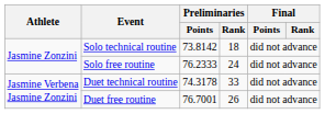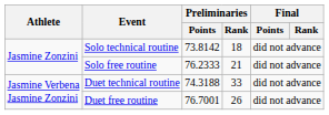 <table class=wikitable style="font-size:90%">
 <tr>
 <th rowspan="2">Athlete</th>
 <th rowspan="2">Event</th>
 <th colspan="2">Preliminaries</th>
 <th colspan="2">Final</th>
 </tr>
 <tr style="font-size:95%">
 <th>Points</th>
 <th>Rank</th>
 <th>Points</th>
 <th>Rank</th>
 </tr>
 <tr align=center>
 <td align=left rowspan=2><a href='#'>Jasmine Zonzini</a></td>
 <td align=left><a href='#'>Solo technical routine</a></td>
 <td>73.8142</td>
 <td>18</td>
 <td colspan=2>did not advance</td>
 </tr>
 <tr align=center>
 <td align=left><a href='#'>Solo free routine</a></td>
 <td>76.2333</td>
-<td>24</td>
+<td>21</td>
 <td colspan=2>did not advance</td>
 </tr>
 <tr align=center>
 <td align=left rowspan=2><a href='#'>Jasmine Verbena</a><br><a href='#'>Jasmine Zonzini</a></td>
 <td align=left><a href='#'>Duet technical routine</a></td>
-<td>74.3178</td>
+<td>74.3188</td>
 <td>33</td>
 <td colspan=2>did not advance</td>
 </tr>
 <tr align=center>
 <td align=left><a href='#'>Duet free routine</a></td>
 <td>76.7001</td>
 <td>26</td>
 <td colspan=2>did not advance</td>
 </tr>
 </table>
